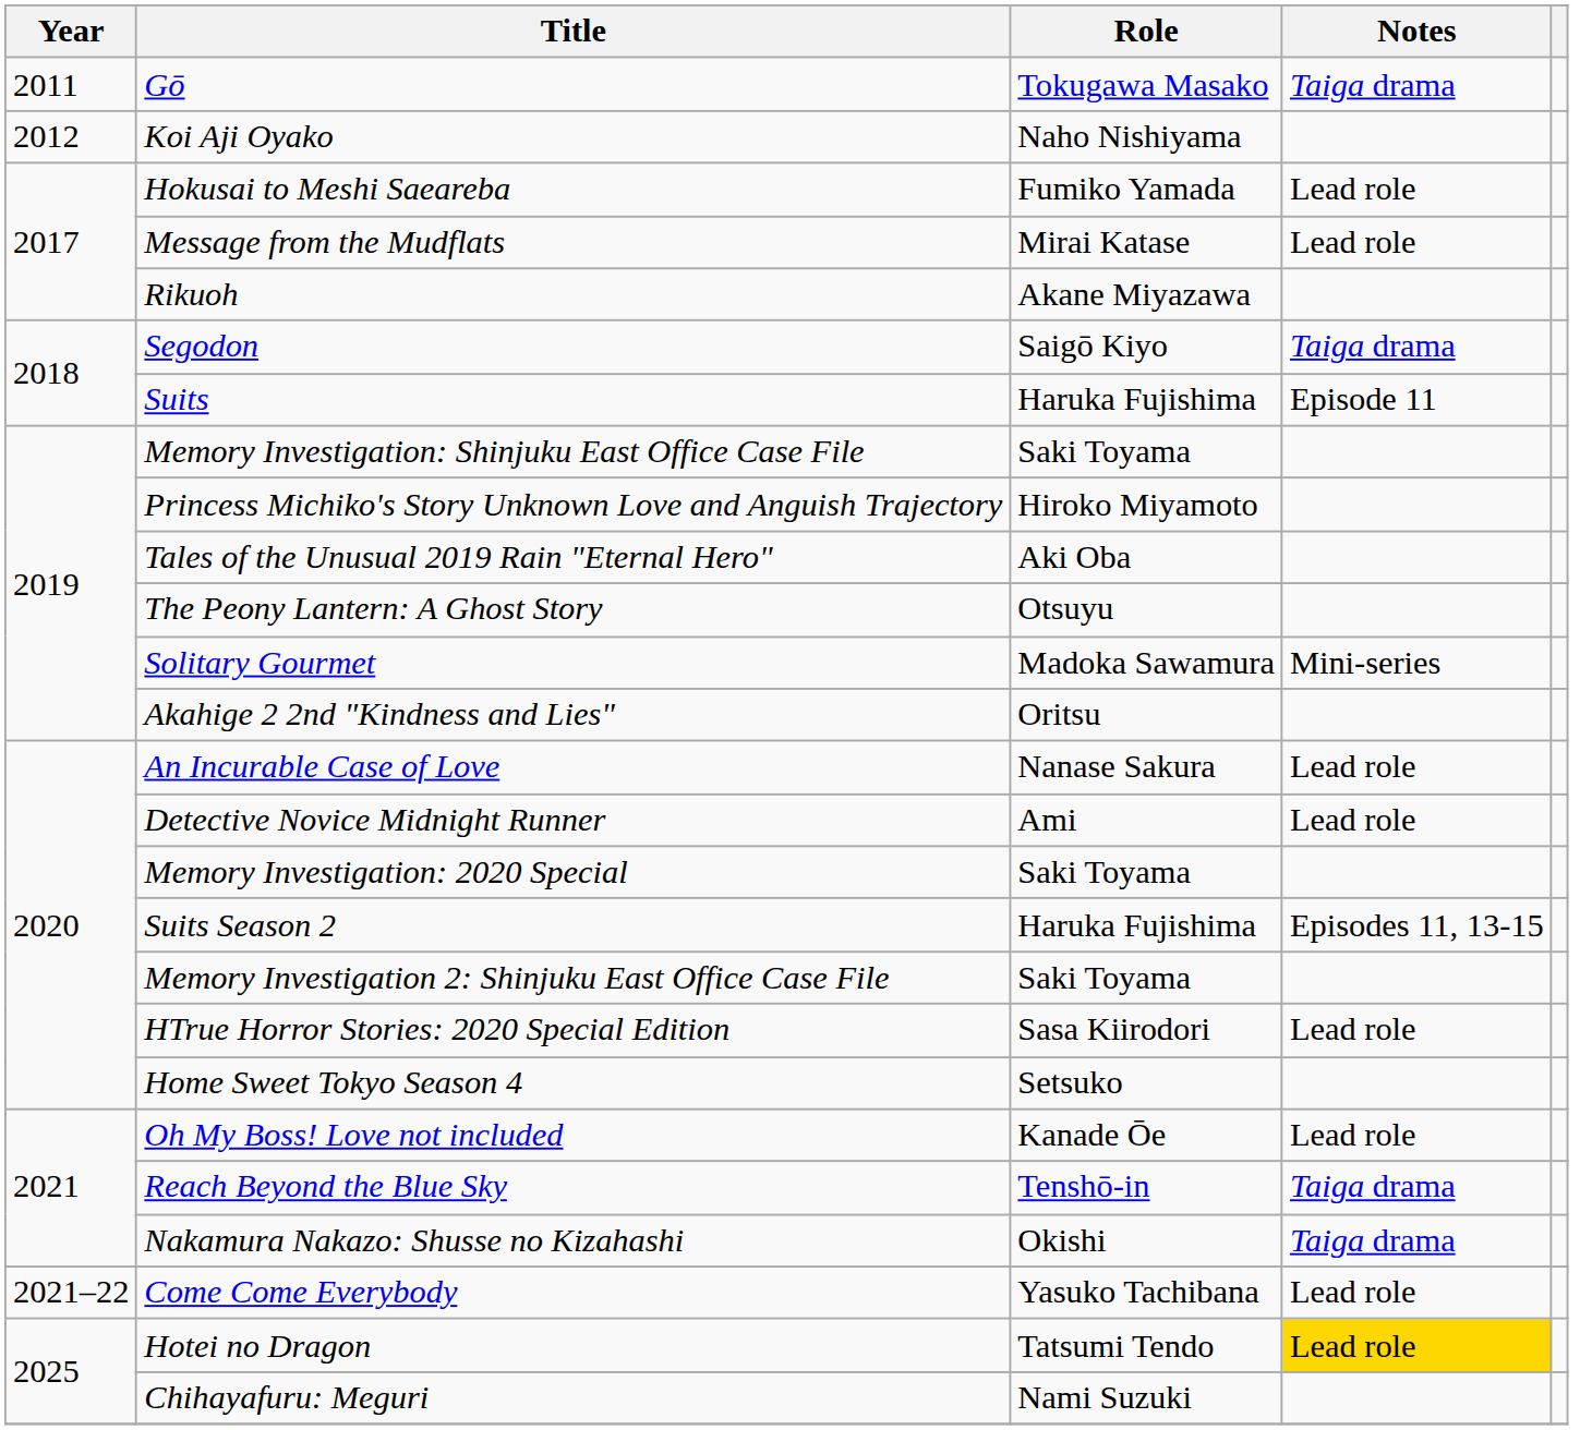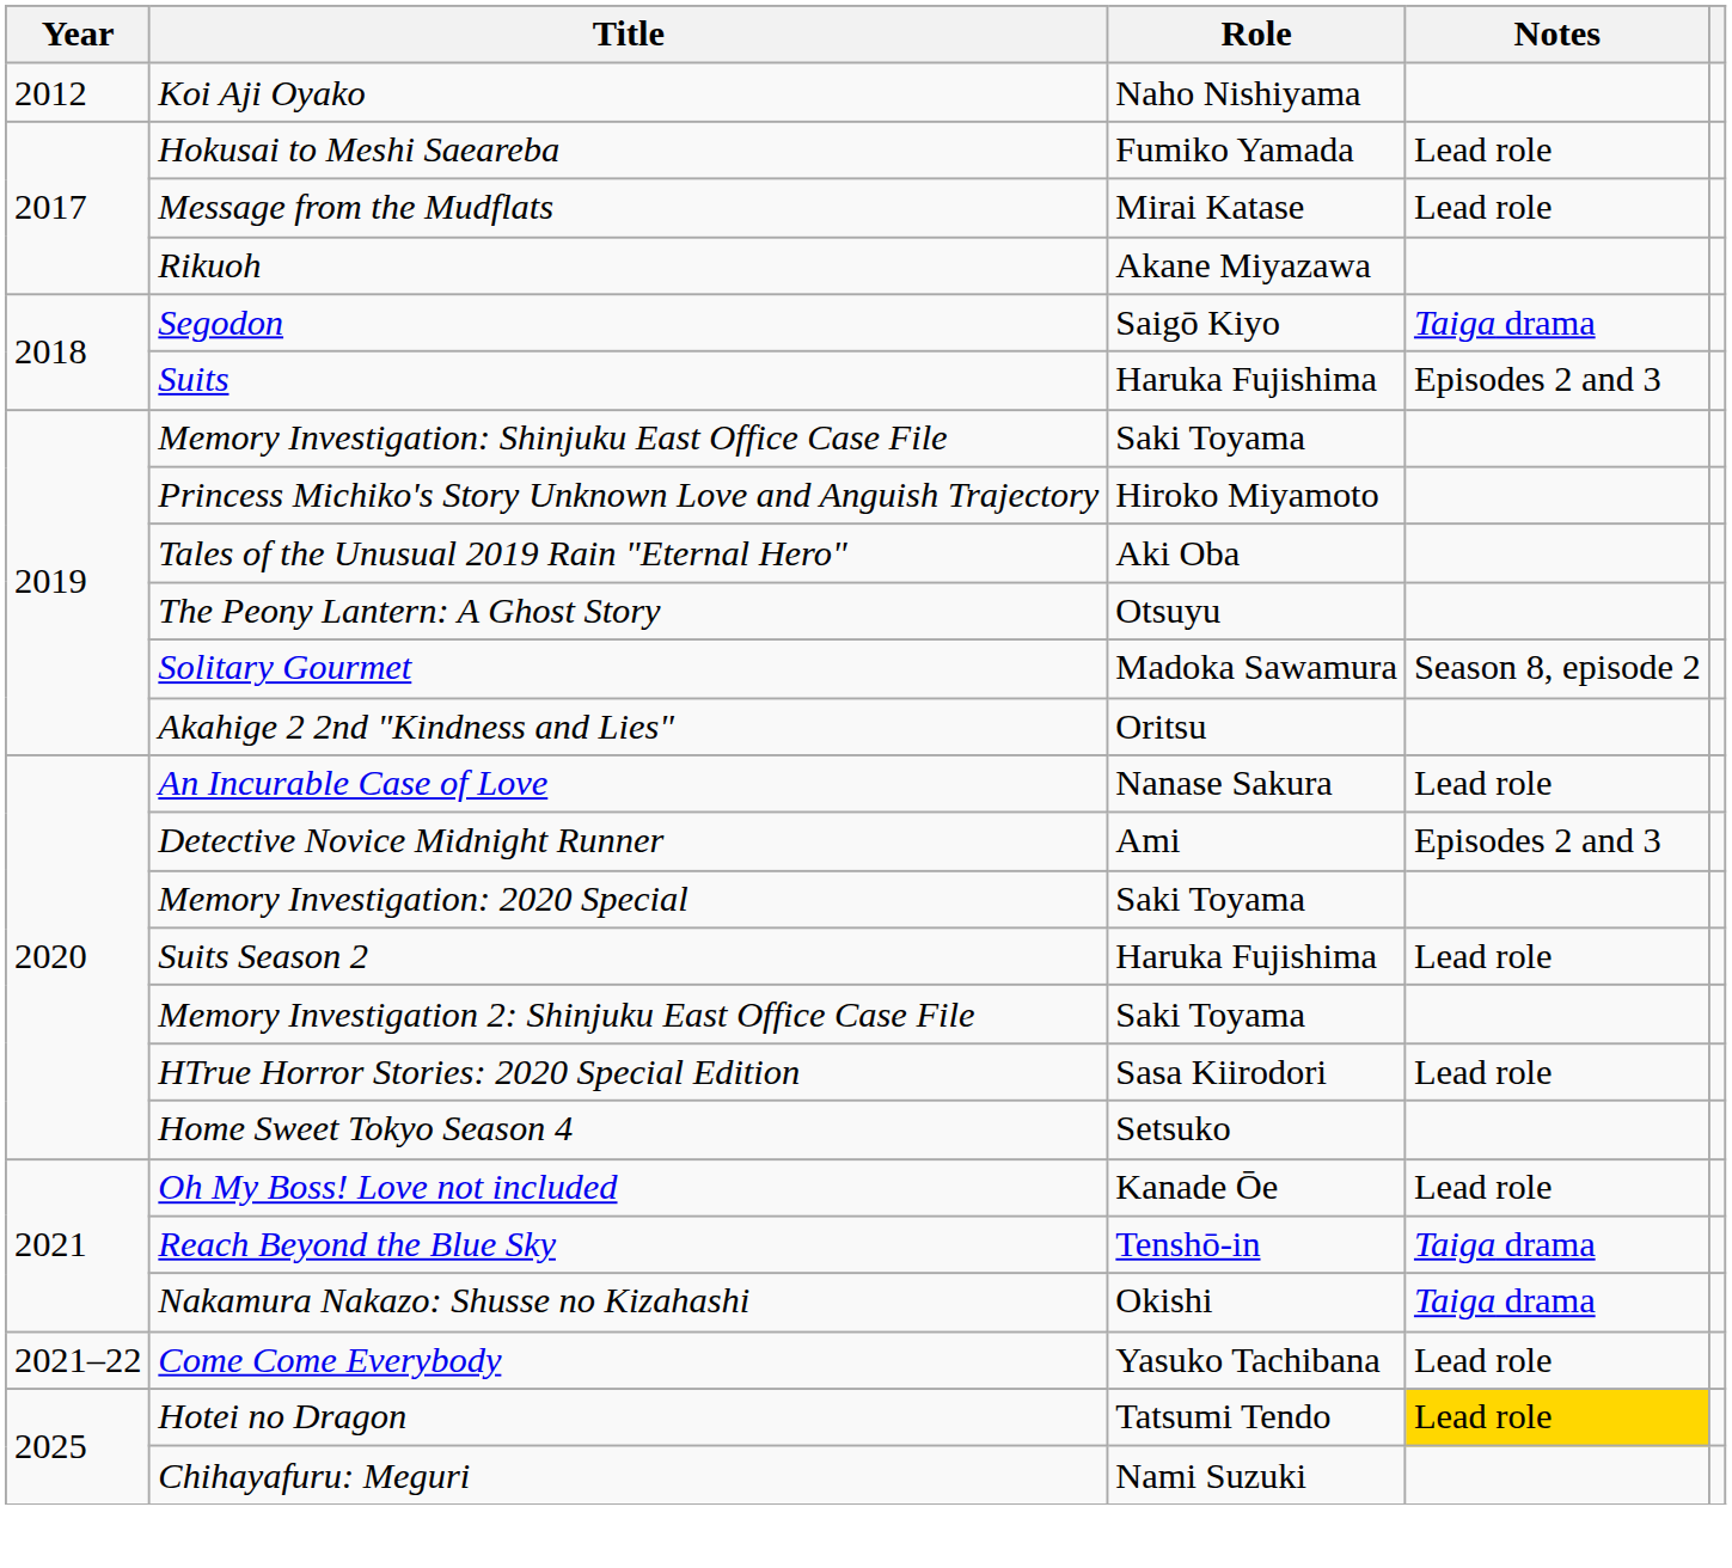 <table class="wikitable">
 <tr>
 <th>Year</th>
 <th>Title</th>
 <th>Role</th>
 <th>Notes</th>
 <th></th>
-</tr>
-<tr>
-<td>2011</td>
-<td><em><a href='#'>Gō</a></em></td>
-<td><a href='#'>Tokugawa Masako</a></td>
-<td><a href='#'><em>Taiga</em> drama</a></td>
-<td></td>
 </tr>
 <tr>
 <td>2012</td>
 <td><em>Koi Aji Oyako</em></td>
 <td>Naho Nishiyama</td>
 <td></td>
 <td></td>
 </tr>
 <tr>
 <td rowspan="3">2017</td>
 <td><em>Hokusai to Meshi Saeareba</em></td>
 <td>Fumiko Yamada</td>
 <td>Lead role</td>
 <td></td>
 </tr>
 <tr>
 <td><em>Message from the Mudflats</em></td>
 <td>Mirai Katase</td>
 <td>Lead role</td>
 <td></td>
 </tr>
 <tr>
 <td><em>Rikuoh</em></td>
 <td>Akane Miyazawa</td>
 <td></td>
 <td></td>
 </tr>
 <tr>
 <td rowspan=2>2018</td>
 <td><em><a href='#'>Segodon</a></em></td>
 <td>Saigō Kiyo</td>
 <td><a href='#'><em>Taiga</em> drama</a></td>
 <td></td>
 </tr>
 <tr>
 <td><em><a href='#'>Suits</a></em></td>
 <td>Haruka Fujishima</td>
-<td>Episode 11</td>
+<td>Episodes 2 and 3</td>
 <td></td>
 </tr>
 <tr>
 <td rowspan="6">2019</td>
 <td><em>Memory Investigation: Shinjuku East Office Case File</em></td>
 <td>Saki Toyama</td>
 <td></td>
 <td></td>
 </tr>
 <tr>
 <td><em>Princess Michiko's Story Unknown Love and Anguish Trajectory</em></td>
 <td>Hiroko Miyamoto</td>
 <td></td>
 <td></td>
 </tr>
 <tr>
 <td><em>Tales of the Unusual 2019 Rain "Eternal Hero"</em></td>
 <td>Aki Oba</td>
 <td></td>
 <td></td>
 </tr>
 <tr>
 <td><em>The Peony Lantern: A Ghost Story</em></td>
 <td>Otsuyu</td>
 <td></td>
 <td></td>
 </tr>
 <tr>
 <td><em><a href='#'>Solitary Gourmet</a></em></td>
 <td>Madoka Sawamura</td>
-<td>Mini-series</td>
+<td>Season 8, episode 2</td>
 <td></td>
 </tr>
 <tr>
 <td><em>Akahige 2 2nd "Kindness and Lies"</em></td>
 <td>Oritsu</td>
 <td></td>
 <td></td>
 </tr>
 <tr>
 <td rowspan="7">2020</td>
 <td><em><a href='#'>An Incurable Case of Love</a></em></td>
 <td>Nanase Sakura</td>
 <td>Lead role</td>
 <td></td>
 </tr>
 <tr>
 <td><em>Detective Novice Midnight Runner</em></td>
 <td>Ami</td>
-<td>Lead role</td>
+<td>Episodes 2 and 3</td>
 <td></td>
 </tr>
 <tr>
 <td><em>Memory Investigation: 2020 Special</em></td>
 <td>Saki Toyama</td>
 <td></td>
 <td></td>
 </tr>
 <tr>
 <td><em>Suits Season 2</em></td>
 <td>Haruka Fujishima</td>
-<td>Episodes 11, 13-15</td>
+<td>Lead role</td>
 <td></td>
 </tr>
 <tr>
 <td><em>Memory Investigation 2: Shinjuku East Office Case File</em></td>
 <td>Saki Toyama</td>
 <td></td>
 <td></td>
 </tr>
 <tr>
 <td><em>HTrue Horror Stories: 2020 Special Edition</em></td>
 <td>Sasa Kiirodori</td>
 <td>Lead role</td>
 <td></td>
 </tr>
 <tr>
 <td><em>Home Sweet Tokyo Season 4</em></td>
 <td>Setsuko</td>
 <td></td>
 <td></td>
 </tr>
 <tr>
 <td rowspan="3">2021</td>
 <td><em><a href='#'>Oh My Boss! Love not included</a></em></td>
 <td>Kanade Ōe</td>
 <td>Lead role</td>
 <td></td>
 </tr>
 <tr>
 <td><em><a href='#'>Reach Beyond the Blue Sky</a></em></td>
 <td><a href='#'>Tenshō-in</a></td>
 <td><a href='#'><em>Taiga</em> drama</a></td>
 <td></td>
 </tr>
 <tr>
 <td><em>Nakamura Nakazo: Shusse no Kizahashi</em></td>
 <td>Okishi</td>
 <td><a href='#'><em>Taiga</em> drama</a></td>
 <td></td>
 </tr>
 <tr>
 <td>2021–22</td>
 <td><em><a href='#'>Come Come Everybody</a></em></td>
 <td>Yasuko Tachibana</td>
 <td>Lead role</td>
 <td></td>
 </tr>
 <tr>
 <td rowspan=2>2025</td>
 <td><em>Hotei no Dragon</em></td>
 <td>Tatsumi Tendo</td>
 <td style="background: gold;">Lead role</td>
 <td></td>
 </tr>
 <tr>
 <td><em>Chihayafuru: Meguri</em></td>
 <td>Nami Suzuki</td>
 <td></td>
 <td></td>
 </tr>
 <tr>
 </tr>
 </table>
